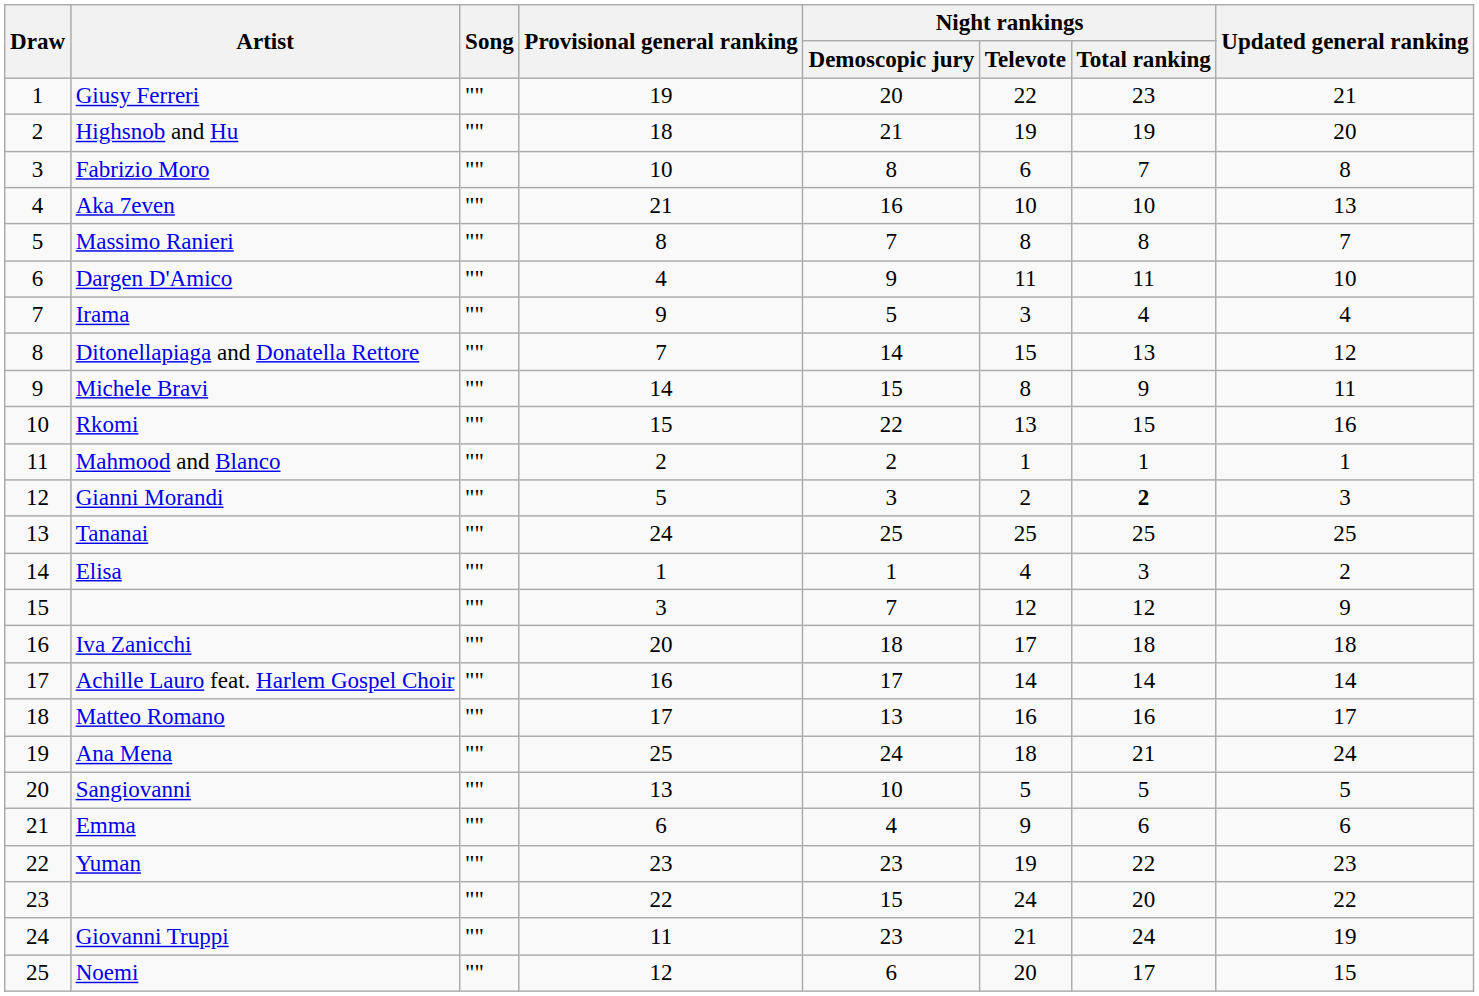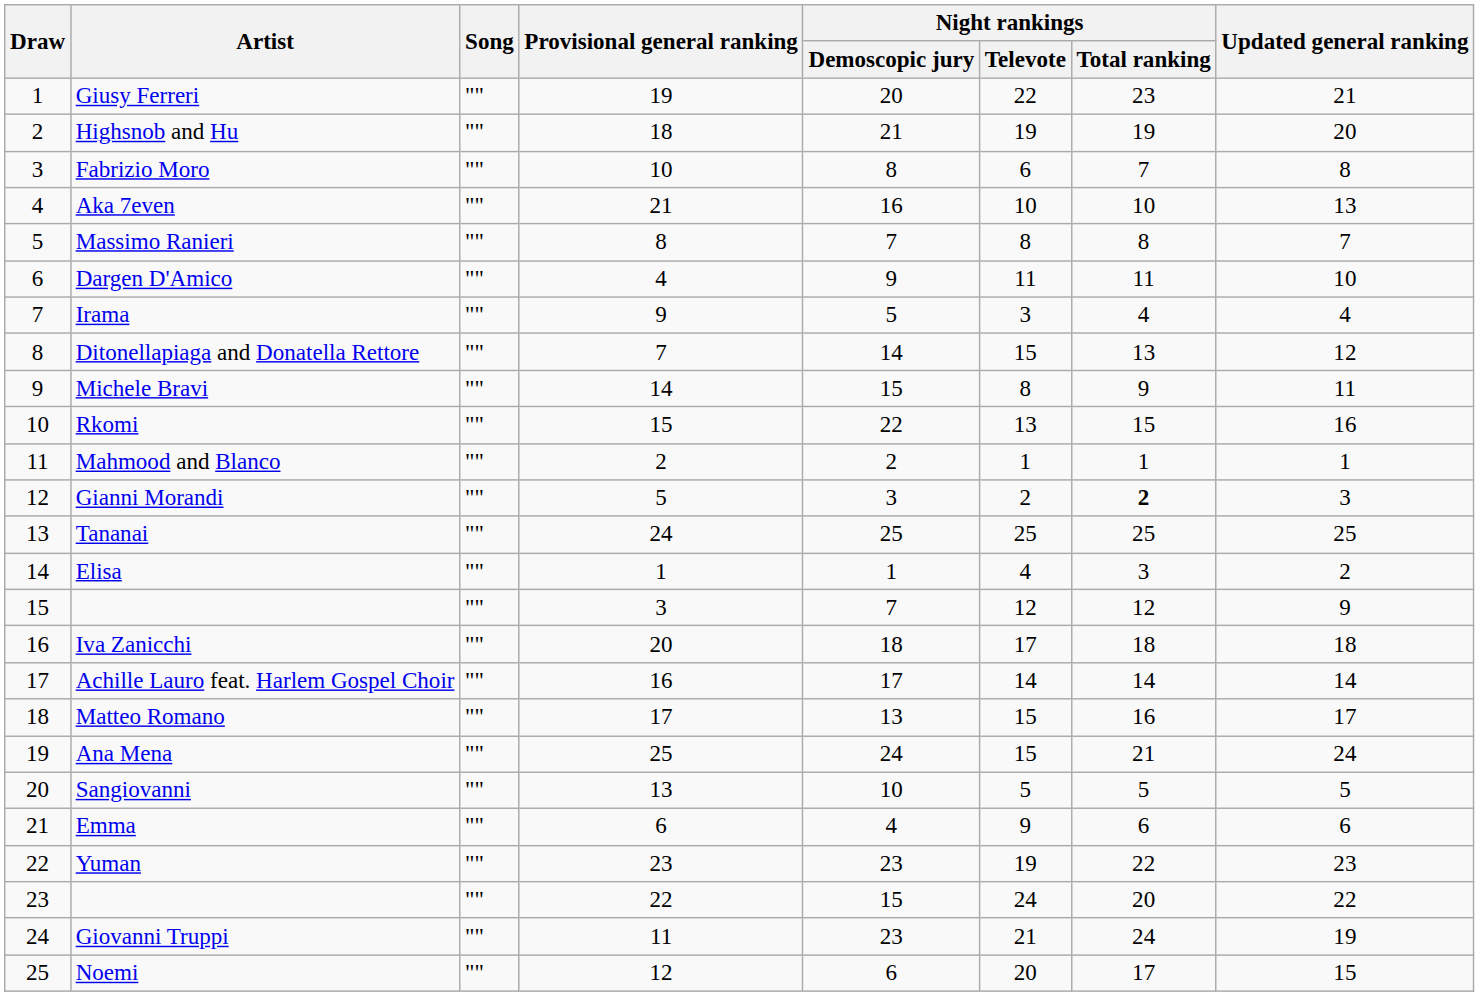 <table class="wikitable sortable">
 <tr>
 <th rowspan="2">Draw</th>
 <th rowspan="2">Artist</th>
 <th rowspan="2">Song</th>
 <th rowspan="2">Provisional general ranking</th>
 <th class="unsortable" colspan="3">Night rankings</th>
 <th rowspan="2">Updated general ranking</th>
 </tr>
 <tr>
 <th>Demoscopic jury</th>
 <th>Televote</th>
 <th>Total ranking</th>
 </tr>
 <tr>
 <td align="center">1</td>
 <td><a href='#'>Giusy Ferreri</a></td>
 <td>""</td>
 <td align="center">19</td>
 <td align="center">20</td>
 <td align="center">22</td>
 <td align="center">23</td>
 <td align="center">21</td>
 </tr>
 <tr>
 <td align="center">2</td>
 <td><a href='#'>Highsnob</a> and <a href='#'>Hu</a></td>
 <td>""</td>
 <td align="center">18</td>
 <td align="center">21</td>
 <td align="center">19</td>
 <td align="center">19</td>
 <td align="center">20</td>
 </tr>
 <tr>
 <td align="center">3</td>
 <td><a href='#'>Fabrizio Moro</a></td>
 <td>""</td>
 <td align="center">10</td>
 <td align="center">8</td>
 <td align="center">6</td>
 <td align="center">7</td>
 <td align="center">8</td>
 </tr>
 <tr>
 <td align="center">4</td>
 <td><a href='#'>Aka 7even</a></td>
 <td>""</td>
 <td align="center">21</td>
 <td align="center">16</td>
 <td align="center">10</td>
 <td align="center">10</td>
 <td align="center">13</td>
 </tr>
 <tr>
 <td align="center">5</td>
 <td><a href='#'>Massimo Ranieri</a></td>
 <td>""</td>
 <td align="center">8</td>
 <td align="center">7</td>
 <td align="center">8</td>
 <td align="center">8</td>
 <td align="center">7</td>
 </tr>
 <tr>
 <td align="center">6</td>
 <td><a href='#'>Dargen D'Amico</a></td>
 <td>""</td>
 <td align="center">4</td>
 <td align="center">9</td>
 <td align="center">11</td>
 <td align="center">11</td>
 <td align="center">10</td>
 </tr>
 <tr>
 <td align="center">7</td>
 <td><a href='#'>Irama</a></td>
 <td>""</td>
 <td align="center">9</td>
 <td align="center">5</td>
 <td align="center">3</td>
 <td align="center">4</td>
 <td align="center">4</td>
 </tr>
 <tr>
 <td align="center">8</td>
 <td><a href='#'>Ditonellapiaga</a> and <a href='#'>Donatella Rettore</a></td>
 <td>""</td>
 <td align="center">7</td>
 <td align="center">14</td>
 <td align="center">15</td>
 <td align="center">13</td>
 <td align="center">12</td>
 </tr>
 <tr>
 <td align="center">9</td>
 <td><a href='#'>Michele Bravi</a></td>
 <td>""</td>
 <td align="center">14</td>
 <td align="center">15</td>
 <td align="center">8</td>
 <td align="center">9</td>
 <td align="center">11</td>
 </tr>
 <tr>
 <td align="center">10</td>
 <td><a href='#'>Rkomi</a></td>
 <td>""</td>
 <td align="center">15</td>
 <td align="center">22</td>
 <td align="center">13</td>
 <td align="center">15</td>
 <td align="center">16</td>
 </tr>
 <tr>
 <td align="center">11</td>
 <td><a href='#'>Mahmood</a> and <a href='#'>Blanco</a></td>
 <td>""</td>
 <td align="center">2</td>
 <td align="center">2</td>
 <td align="center">1</td>
 <td align="center">1</td>
 <td align="center">1</td>
 </tr>
 <tr>
 <td align="center">12</td>
 <td><a href='#'>Gianni Morandi</a></td>
 <td>""</td>
 <td align="center">5</td>
 <td align="center">3</td>
 <td align="center">2</td>
 <td align="center"><strong>2</strong></td>
 <td align="center">3</td>
 </tr>
 <tr>
 <td align="center">13</td>
 <td><a href='#'>Tananai</a></td>
 <td>""</td>
 <td align="center">24</td>
 <td align="center">25</td>
 <td align="center">25</td>
 <td align="center">25</td>
 <td align="center">25</td>
 </tr>
 <tr>
 <td align="center">14</td>
 <td><a href='#'>Elisa</a></td>
 <td>""</td>
 <td align="center">1</td>
 <td align="center">1</td>
 <td align="center">4</td>
 <td align="center">3</td>
 <td align="center">2</td>
 </tr>
 <tr>
 <td align="center">15</td>
 <td></td>
 <td>""</td>
 <td align="center">3</td>
 <td align="center">7</td>
 <td align="center">12</td>
 <td align="center">12</td>
 <td align="center">9</td>
 </tr>
 <tr>
 <td align="center">16</td>
 <td><a href='#'>Iva Zanicchi</a></td>
 <td>""</td>
 <td align="center">20</td>
 <td align="center">18</td>
 <td align="center">17</td>
 <td align="center">18</td>
 <td align="center">18</td>
 </tr>
 <tr>
 <td align="center">17</td>
 <td><a href='#'>Achille Lauro</a> feat. <a href='#'>Harlem Gospel Choir</a></td>
 <td>""</td>
 <td align="center">16</td>
 <td align="center">17</td>
 <td align="center">14</td>
 <td align="center">14</td>
 <td align="center">14</td>
 </tr>
 <tr>
 <td align="center">18</td>
 <td><a href='#'>Matteo Romano</a></td>
 <td>""</td>
 <td align="center">17</td>
 <td align="center">13</td>
-<td align="center">16</td>
+<td align="center">15</td>
 <td align="center">16</td>
 <td align="center">17</td>
 </tr>
 <tr>
 <td align="center">19</td>
 <td><a href='#'>Ana Mena</a></td>
 <td>""</td>
 <td align="center">25</td>
 <td align="center">24</td>
-<td align="center">18</td>
+<td align="center">15</td>
 <td align="center">21</td>
 <td align="center">24</td>
 </tr>
 <tr>
 <td align="center">20</td>
 <td><a href='#'>Sangiovanni</a></td>
 <td>""</td>
 <td align="center">13</td>
 <td align="center">10</td>
 <td align="center">5</td>
 <td align="center">5</td>
 <td align="center">5</td>
 </tr>
 <tr>
 <td align="center">21</td>
 <td><a href='#'>Emma</a></td>
 <td>""</td>
 <td align="center">6</td>
 <td align="center">4</td>
 <td align="center">9</td>
 <td align="center">6</td>
 <td align="center">6</td>
 </tr>
 <tr>
 <td align="center">22</td>
 <td><a href='#'>Yuman</a></td>
 <td>""</td>
 <td align="center">23</td>
 <td align="center">23</td>
 <td align="center">19</td>
 <td align="center">22</td>
 <td align="center">23</td>
 </tr>
 <tr>
 <td align="center">23</td>
 <td></td>
 <td>""</td>
 <td align="center">22</td>
 <td align="center">15</td>
 <td align="center">24</td>
 <td align="center">20</td>
 <td align="center">22</td>
 </tr>
 <tr>
 <td align="center">24</td>
 <td><a href='#'>Giovanni Truppi</a></td>
 <td>""</td>
 <td align="center">11</td>
 <td align="center">23</td>
 <td align="center">21</td>
 <td align="center">24</td>
 <td align="center">19</td>
 </tr>
 <tr>
 <td align="center">25</td>
 <td><a href='#'>Noemi</a></td>
 <td>""</td>
 <td align="center">12</td>
 <td align="center">6</td>
 <td align="center">20</td>
 <td align="center">17</td>
 <td align="center">15</td>
 </tr>
 </table>
